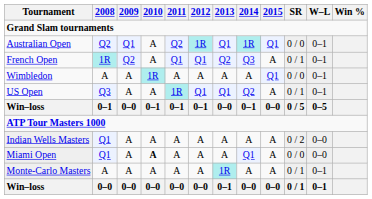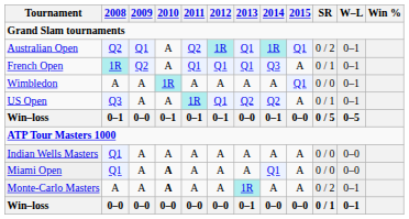 <table class=wikitable style=text-align:center;font-size:97%>
 <tr>
 <th>Tournament</th>
 <th><a href='#'>2008</a></th>
 <th><a href='#'>2009</a></th>
 <th><a href='#'>2010</a></th>
 <th><a href='#'>2011</a></th>
 <th><a href='#'>2012</a></th>
 <th><a href='#'>2013</a></th>
 <th><a href='#'>2014</a></th>
 <th><a href='#'>2015</a></th>
 <th>SR</th>
 <th>W–L</th>
 <th>Win %</th>
 </tr>
 <tr>
 <td colspan=15 ; align=left><strong>Grand Slam tournaments</strong></td>
 </tr>
 <tr>
 <td align=left><a href='#'>Australian Open</a></td>
 <td bgcolor=ecf2ff><a href='#'>Q2</a></td>
 <td bgcolor=ecf2ff><a href='#'>Q1</a></td>
 <td>A</td>
 <td bgcolor=ecf2ff><a href='#'>Q2</a></td>
 <td bgcolor=afeeee><a href='#'>1R</a></td>
 <td bgcolor=ecf2ff><a href='#'>Q1</a></td>
 <td bgcolor=afeeee><a href='#'>1R</a></td>
 <td bgcolor=ecf2ff><a href='#'>Q1</a></td>
-<td bgcolor=efefef>0 / 0</td>
+<td bgcolor=efefef>0 / 2</td>
 <td bgcolor=efefef>0–1</td>
 <th></th>
 </tr>
 <tr>
 <td align=left><a href='#'>French Open</a></td>
 <td bgcolor=afeeee><a href='#'>1R</a></td>
 <td bgcolor=ecf2ff><a href='#'>Q2</a></td>
 <td>A</td>
 <td bgcolor=ecf2ff><a href='#'>Q1</a></td>
 <td bgcolor=ecf2ff><a href='#'>Q1</a></td>
-<td bgcolor=ecf2ff><a href='#'>Q2</a></td>
+<td bgcolor=ecf2ff><a href='#'>Q1</a></td>
 <td bgcolor=ecf2ff><a href='#'>Q3</a></td>
 <td>A</td>
 <td bgcolor=efefef>0 / 1</td>
 <td bgcolor=efefef>0–1</td>
 <th></th>
 </tr>
 <tr>
 <td align=left><a href='#'>Wimbledon</a></td>
 <td>A</td>
 <td>A</td>
 <td bgcolor=afeeee><a href='#'>1R</a></td>
 <td>A</td>
 <td>A</td>
 <td>A</td>
 <td>A</td>
 <td bgcolor=ecf2ff><a href='#'>Q1</a></td>
 <td bgcolor=efefef>0 / 0</td>
 <td bgcolor=efefef>0–1</td>
 <th></th>
 </tr>
 <tr>
 <td align=left><a href='#'>US Open</a></td>
 <td bgcolor=ecf2ff><a href='#'>Q3</a></td>
 <td>A</td>
 <td>A</td>
 <td bgcolor=afeeee><a href='#'>1R</a></td>
 <td bgcolor=ecf2ff><a href='#'>Q1</a></td>
-<td bgcolor=ecf2ff><a href='#'>Q1</a></td>
+<td bgcolor=ecf2ff><a href='#'>Q2</a></td>
 <td bgcolor=ecf2ff><a href='#'>Q2</a></td>
 <td>A</td>
 <td bgcolor=efefef>0 / 1</td>
 <td bgcolor=efefef>0–1</td>
 <th></th>
 </tr>
 <tr>
 <th style=text-align:left>Win–loss</th>
 <th>0–1</th>
 <th>0–0</th>
 <th>0–1</th>
 <th>0–1</th>
 <th>0–1</th>
 <th>0–0</th>
 <th>0–1</th>
 <th>0–0</th>
 <th bgcolor=efefef>0 / 5</th>
 <th bgcolor=efefef>0–5</th>
 <th></th>
 </tr>
 <tr>
 <td colspan=25 style=text-align:left><strong><a href='#'>ATP Tour Masters 1000</a></strong></td>
 </tr>
 <tr>
 <td bgcolor=efefef align=left><a href='#'>Indian Wells Masters</a></td>
 <td bgcolor=ecf2ff><a href='#'>Q1</a></td>
 <td>A</td>
 <td>A</td>
 <td>A</td>
 <td>A</td>
 <td>A</td>
 <td>A</td>
 <td>A</td>
-<td bgcolor=efefef>0 / 2</td>
+<td bgcolor=efefef>0 / 0</td>
 <td bgcolor=efefef>0–0</td>
 <th></th>
 </tr>
 <tr>
 <td bgcolor=efefef align=left><a href='#'>Miami Open</a></td>
 <td bgcolor=ecf2ff><a href='#'>Q1</a></td>
 <td>A</td>
 <td><strong>A</strong></td>
 <td>A</td>
 <td>A</td>
 <td>A</td>
 <td bgcolor=ecf2ff><a href='#'>Q1</a></td>
 <td>A</td>
 <td bgcolor=efefef>0 / 0</td>
 <td bgcolor=efefef>0–0</td>
 <th></th>
 </tr>
 <tr>
 <td bgcolor=efefef align=left><a href='#'>Monte-Carlo Masters</a></td>
 <td>A</td>
 <td>A</td>
-<td>A</td>
+<td><strong>A</strong></td>
 <td>A</td>
 <td>A</td>
 <td bgcolor=afeeee><a href='#'>1R</a></td>
 <td>A</td>
 <td>A</td>
-<td bgcolor=efefef>0 / 1</td>
+<td bgcolor=efefef>0 / 2</td>
 <td bgcolor=efefef>0–1</td>
 <th></th>
 </tr>
 <tr>
 <th style=text-align:left>Win–loss</th>
 <th>0–0</th>
 <th>0–0</th>
 <th>0–0</th>
 <th>0–0</th>
 <th>0–0</th>
 <th>0–1</th>
 <th>0–0</th>
 <th>0–0</th>
 <th>0 / 1</th>
 <th>0–1</th>
 <th></th>
 </tr>
 </table>
